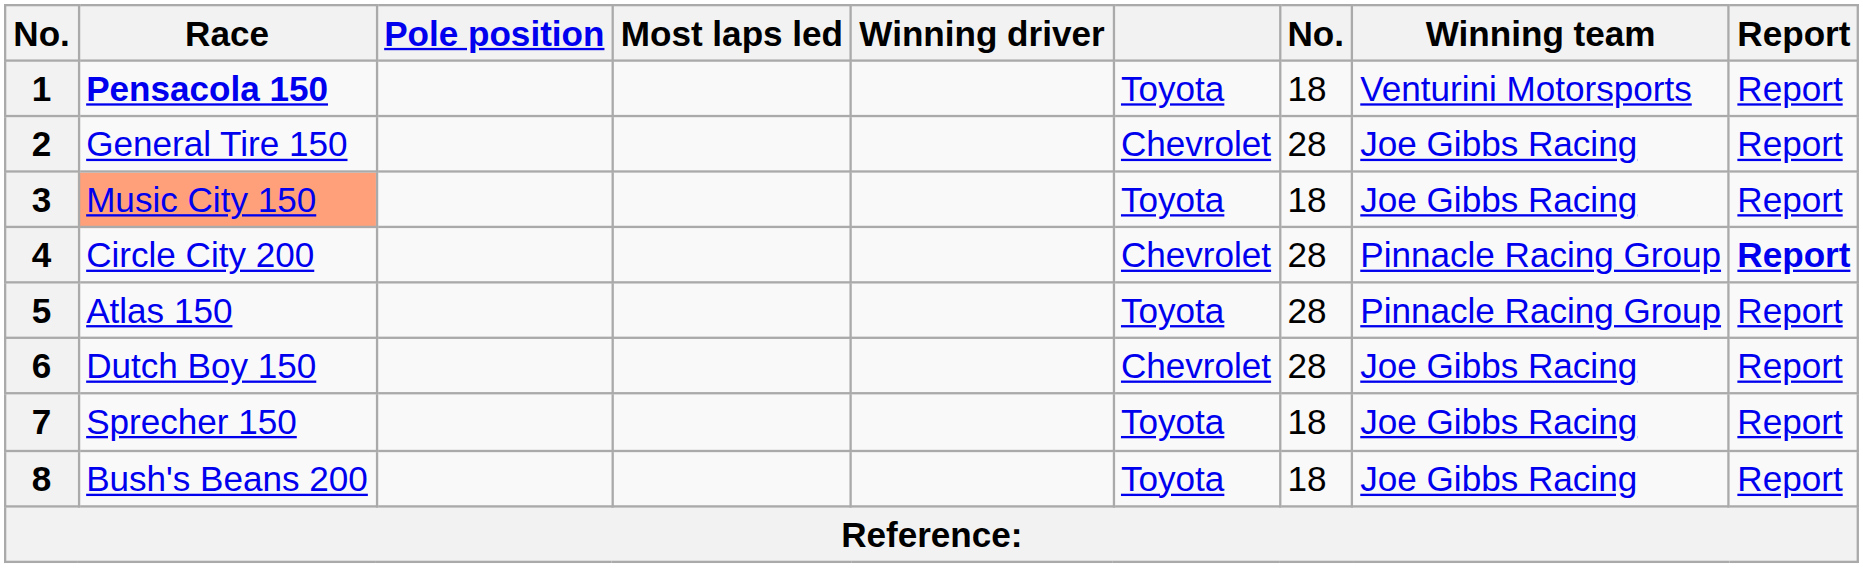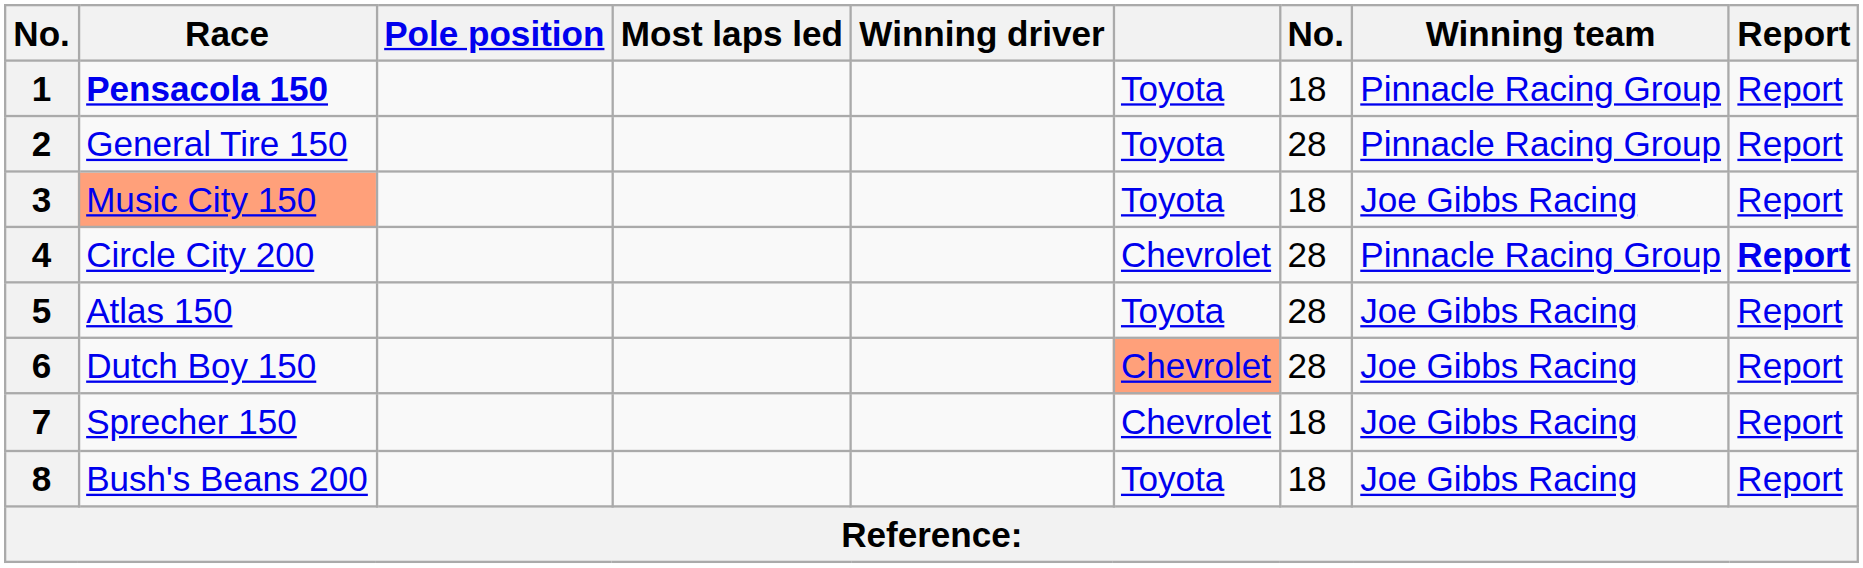 <table class="wikitable" style="font-size:95%">
 <tr>
 <th>No.</th>
 <th>Race</th>
 <th><a href='#'>Pole position</a></th>
 <th>Most laps led</th>
 <th>Winning driver</th>
 <th></th>
 <th>No.</th>
 <th>Winning team</th>
 <th>Report</th>
 </tr>
 <tr>
 <th>1</th>
 <td><strong><a href='#'>Pensacola 150</a></strong></td>
 <td></td>
 <td></td>
 <td></td>
 <td><a href='#'>Toyota</a></td>
 <td>18</td>
-<td><a href='#'>Venturini Motorsports</a></td>
+<td><a href='#'>Pinnacle Racing Group</a></td>
 <td><a href='#'>Report</a></td>
 </tr>
 <tr>
 <th>2</th>
 <td><a href='#'>General Tire 150</a></td>
 <td></td>
 <td></td>
 <td></td>
-<td><a href='#'>Chevrolet</a></td>
+<td><a href='#'>Toyota</a></td>
 <td>28</td>
-<td><a href='#'>Joe Gibbs Racing</a></td>
+<td><a href='#'>Pinnacle Racing Group</a></td>
 <td><a href='#'>Report</a></td>
 </tr>
 <tr>
 <th>3</th>
 <td style="background: lightsalmon;"><a href='#'>Music City 150</a></td>
 <td></td>
 <td></td>
 <td></td>
 <td><a href='#'>Toyota</a></td>
 <td>18</td>
 <td><a href='#'>Joe Gibbs Racing</a></td>
 <td><a href='#'>Report</a></td>
 </tr>
 <tr>
 <th>4</th>
 <td><a href='#'>Circle City 200</a></td>
 <td></td>
 <td></td>
 <td></td>
 <td><a href='#'>Chevrolet</a></td>
 <td>28</td>
 <td><a href='#'>Pinnacle Racing Group</a></td>
 <td><strong><a href='#'>Report</a></strong></td>
 </tr>
 <tr>
 <th>5</th>
 <td><a href='#'>Atlas 150</a></td>
 <td></td>
 <td></td>
 <td></td>
 <td><a href='#'>Toyota</a></td>
 <td>28</td>
-<td><a href='#'>Pinnacle Racing Group</a></td>
+<td><a href='#'>Joe Gibbs Racing</a></td>
 <td><a href='#'>Report</a></td>
 </tr>
 <tr>
 <th>6</th>
 <td><a href='#'>Dutch Boy 150</a></td>
 <td></td>
 <td></td>
 <td></td>
-<td><a href='#'>Chevrolet</a></td>
+<td style="background: lightsalmon;"><a href='#'>Chevrolet</a></td>
 <td>28</td>
 <td><a href='#'>Joe Gibbs Racing</a></td>
 <td><a href='#'>Report</a></td>
 </tr>
 <tr>
 <th>7</th>
 <td><a href='#'>Sprecher 150</a></td>
 <td></td>
 <td></td>
 <td></td>
-<td><a href='#'>Toyota</a></td>
+<td><a href='#'>Chevrolet</a></td>
 <td>18</td>
 <td><a href='#'>Joe Gibbs Racing</a></td>
 <td><a href='#'>Report</a></td>
 </tr>
 <tr>
 <th>8</th>
 <td><a href='#'>Bush's Beans 200</a></td>
 <td></td>
 <td></td>
 <td></td>
 <td><a href='#'>Toyota</a></td>
 <td>18</td>
 <td><a href='#'>Joe Gibbs Racing</a></td>
 <td><a href='#'>Report</a></td>
 </tr>
 <tr>
 <th colspan="9">Reference:</th>
 </tr>
 </table>
